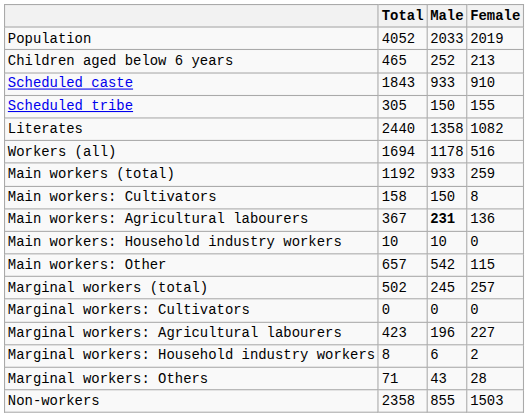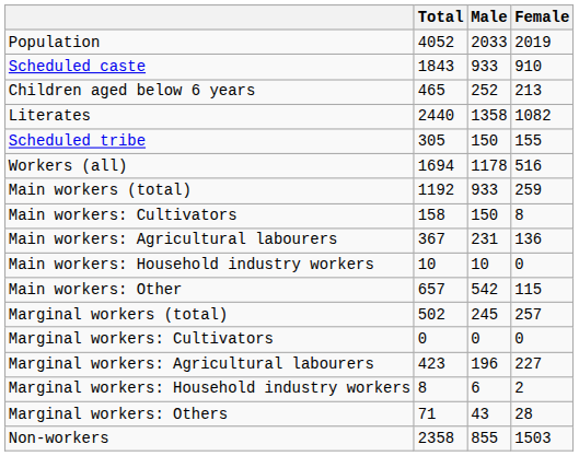 <table class="wikitable sortable">
 <tr>
 <th></th>
 <th>Total</th>
 <th>Male</th>
 <th>Female</th>
 </tr>
 <tr>
 <td>Population</td>
 <td>4052</td>
 <td>2033</td>
 <td>2019</td>
 </tr>
 <tr>
+<td><a href='#'>Scheduled caste</a></td>
+<td>1843</td>
+<td>933</td>
+<td>910</td>
+</tr>
+<tr>
 <td>Children aged below 6 years</td>
 <td>465</td>
 <td>252</td>
 <td>213</td>
 </tr>
 <tr>
-<td><a href='#'>Scheduled caste</a></td>
-<td>1843</td>
-<td>933</td>
-<td>910</td>
+<td>Literates</td>
+<td>2440</td>
+<td>1358</td>
+<td>1082</td>
 </tr>
 <tr>
 <td><a href='#'>Scheduled tribe</a></td>
 <td>305</td>
 <td>150</td>
 <td>155</td>
-</tr>
-<tr>
-<td>Literates</td>
-<td>2440</td>
-<td>1358</td>
-<td>1082</td>
 </tr>
 <tr>
 <td>Workers (all)</td>
 <td>1694</td>
 <td>1178</td>
 <td>516</td>
 </tr>
 <tr>
 <td>Main workers (total)</td>
 <td>1192</td>
 <td>933</td>
 <td>259</td>
 </tr>
 <tr>
 <td>Main workers: Cultivators</td>
 <td>158</td>
 <td>150</td>
 <td>8</td>
 </tr>
 <tr>
 <td>Main workers: Agricultural labourers</td>
 <td>367</td>
-<td><strong>231</strong></td>
+<td>231</td>
 <td>136</td>
 </tr>
 <tr>
 <td>Main workers: Household industry workers</td>
 <td>10</td>
 <td>10</td>
 <td>0</td>
 </tr>
 <tr>
 <td>Main workers: Other</td>
 <td>657</td>
 <td>542</td>
 <td>115</td>
 </tr>
 <tr>
 <td>Marginal workers (total)</td>
 <td>502</td>
 <td>245</td>
 <td>257</td>
 </tr>
 <tr>
 <td>Marginal workers: Cultivators</td>
 <td>0</td>
 <td>0</td>
 <td>0</td>
 </tr>
 <tr>
 <td>Marginal workers: Agricultural labourers</td>
 <td>423</td>
 <td>196</td>
 <td>227</td>
 </tr>
 <tr>
 <td>Marginal workers: Household industry workers</td>
 <td>8</td>
 <td>6</td>
 <td>2</td>
 </tr>
 <tr>
 <td>Marginal workers: Others</td>
 <td>71</td>
 <td>43</td>
 <td>28</td>
 </tr>
 <tr>
 <td>Non-workers</td>
 <td>2358</td>
 <td>855</td>
 <td>1503</td>
 </tr>
 </table>
